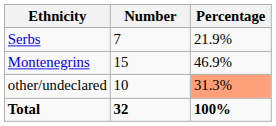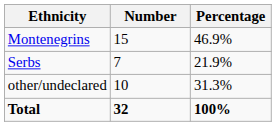 <table class="wikitable">
 <tr>
 <th width="100px">Ethnicity</th>
 <th width="80px">Number</th>
 <th width="80px">Percentage</th>
 </tr>
 <tr>
+<td><a href='#'>Montenegrins</a></td>
+<td>15</td>
+<td>46.9%</td>
+</tr>
+<tr>
 <td><a href='#'>Serbs</a></td>
 <td>7</td>
 <td>21.9%</td>
 </tr>
 <tr>
-<td><a href='#'>Montenegrins</a></td>
-<td>15</td>
-<td>46.9%</td>
-</tr>
-<tr>
 <td>other/undeclared</td>
 <td>10</td>
-<td style="background: lightsalmon;">31.3%</td>
+<td>31.3%</td>
 </tr>
 <tr>
 <td><strong>Total</strong></td>
 <td><strong>32</strong></td>
 <td><strong>100%</strong></td>
 </tr>
 </table>
